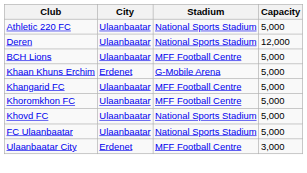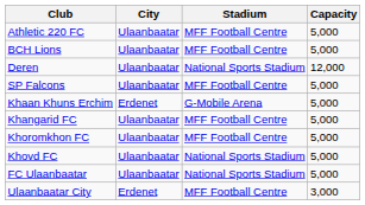 <table class="wikitable sortable" style="font-size:95%">
 <tr>
 <th>Club</th>
 <th>City</th>
 <th>Stadium</th>
 <th>Capacity</th>
 </tr>
 <tr>
 <td><a href='#'>Athletic 220 FC</a></td>
 <td><a href='#'>Ulaanbaatar</a></td>
-<td><a href='#'>National Sports Stadium</a></td>
+<td><a href='#'>MFF Football Centre</a></td>
+<td>5,000</td>
+</tr>
+<tr>
+<td><a href='#'>BCH Lions</a></td>
+<td><a href='#'>Ulaanbaatar</a></td>
+<td><a href='#'>MFF Football Centre</a></td>
 <td>5,000</td>
 </tr>
 <tr>
 <td><a href='#'>Deren</a></td>
 <td><a href='#'>Ulaanbaatar</a></td>
 <td><a href='#'>National Sports Stadium</a></td>
 <td>12,000</td>
 </tr>
 <tr>
-<td><a href='#'>BCH Lions</a></td>
+<td><a href='#'>SP Falcons</a></td>
 <td><a href='#'>Ulaanbaatar</a></td>
 <td><a href='#'>MFF Football Centre</a></td>
 <td>5,000</td>
 </tr>
 <tr>
 <td><a href='#'>Khaan Khuns Erchim</a></td>
 <td><a href='#'>Erdenet</a></td>
 <td><a href='#'>G-Mobile Arena</a></td>
 <td>5,000</td>
 </tr>
 <tr>
 <td><a href='#'>Khangarid FC</a></td>
 <td><a href='#'>Ulaanbaatar</a></td>
 <td><a href='#'>MFF Football Centre</a></td>
 <td>5,000</td>
 </tr>
 <tr>
 <td><a href='#'>Khoromkhon FC</a></td>
 <td><a href='#'>Ulaanbaatar</a></td>
 <td><a href='#'>MFF Football Centre</a></td>
 <td>5,000</td>
 </tr>
 <tr>
 <td><a href='#'>Khovd FC</a></td>
 <td><a href='#'>Ulaanbaatar</a></td>
 <td><a href='#'>National Sports Stadium</a></td>
 <td>5,000</td>
 </tr>
 <tr>
 <td><a href='#'>FC Ulaanbaatar</a></td>
 <td><a href='#'>Ulaanbaatar</a></td>
 <td><a href='#'>National Sports Stadium</a></td>
 <td>5,000</td>
 </tr>
 <tr>
 <td><a href='#'>Ulaanbaatar City</a></td>
 <td><a href='#'>Erdenet</a></td>
 <td><a href='#'>MFF Football Centre</a></td>
 <td>3,000</td>
 </tr>
 </table>
